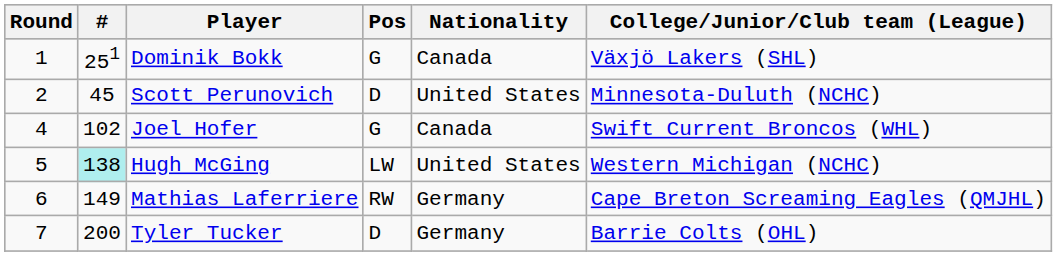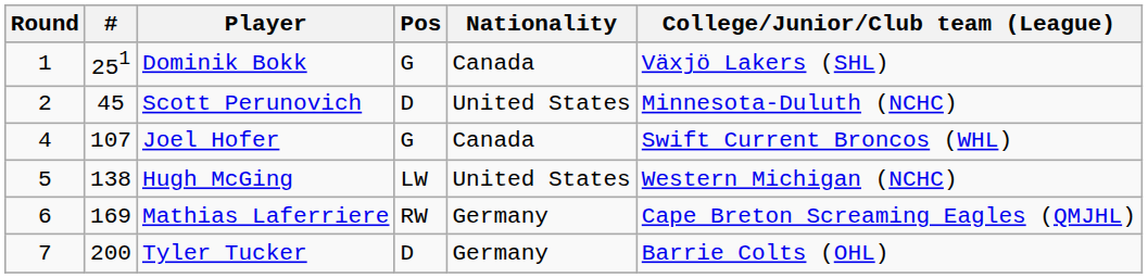 <table class="wikitable">
 <tr>
 <th>Round</th>
 <th>#</th>
 <th>Player</th>
 <th>Pos</th>
 <th>Nationality</th>
 <th>College/Junior/Club team (League)</th>
 </tr>
 <tr>
 <td style="text-align:center;">1</td>
 <td style="text-align:center;">25<sup>1</sup></td>
 <td><a href='#'>Dominik Bokk</a></td>
 <td>G</td>
 <td> Canada</td>
 <td><a href='#'>Växjö Lakers</a> (<a href='#'>SHL</a>)</td>
 </tr>
 <tr>
 <td style="text-align:center;">2</td>
 <td style="text-align:center;">45</td>
 <td><a href='#'>Scott Perunovich</a></td>
 <td>D</td>
 <td> United States</td>
 <td><a href='#'>Minnesota-Duluth</a> (<a href='#'>NCHC</a>)</td>
 </tr>
 <tr>
 <td style="text-align:center;">4</td>
-<td style="text-align:center;">102</td>
+<td style="text-align:center;">107</td>
 <td><a href='#'>Joel Hofer</a></td>
 <td>G</td>
 <td> Canada</td>
 <td><a href='#'>Swift Current Broncos</a> (<a href='#'>WHL</a>)</td>
 </tr>
 <tr>
 <td style="text-align:center;">5</td>
-<td style="background: paleturquoise; text-align:center;">138</td>
+<td style="text-align:center;">138</td>
 <td><a href='#'>Hugh McGing</a></td>
 <td>LW</td>
 <td> United States</td>
 <td><a href='#'>Western Michigan</a> (<a href='#'>NCHC</a>)</td>
 </tr>
 <tr>
 <td style="text-align:center;">6</td>
-<td style="text-align:center;">149</td>
+<td style="text-align:center;">169</td>
 <td><a href='#'>Mathias Laferriere</a></td>
 <td>RW</td>
 <td> Germany</td>
 <td><a href='#'>Cape Breton Screaming Eagles</a> (<a href='#'>QMJHL</a>)</td>
 </tr>
 <tr>
 <td style="text-align:center;">7</td>
 <td style="text-align:center;">200</td>
 <td><a href='#'>Tyler Tucker</a></td>
 <td>D</td>
 <td> Germany</td>
 <td><a href='#'>Barrie Colts</a> (<a href='#'>OHL</a>)</td>
 </tr>
 </table>
